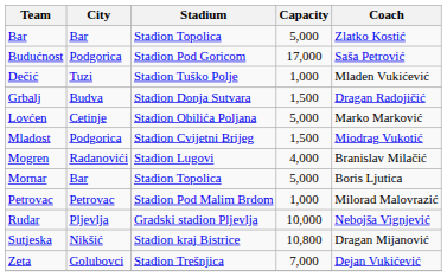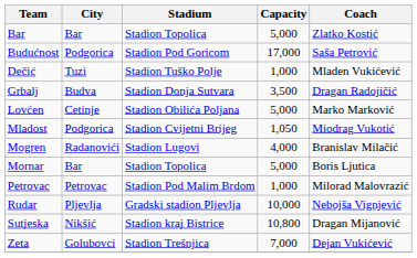 <table class="wikitable sortable">
 <tr>
 <th>Team</th>
 <th>City</th>
 <th>Stadium</th>
 <th>Capacity</th>
 <th>Coach</th>
 </tr>
 <tr>
 <td><a href='#'>Bar</a></td>
 <td><a href='#'>Bar</a></td>
 <td><a href='#'>Stadion Topolica</a></td>
 <td align="center">5,000</td>
 <td> <a href='#'>Zlatko Kostić</a></td>
 </tr>
 <tr>
 <td><a href='#'>Budućnost</a></td>
 <td><a href='#'>Podgorica</a></td>
 <td><a href='#'>Stadion Pod Goricom</a></td>
 <td align="center">17,000</td>
 <td> <a href='#'>Saša Petrović</a></td>
 </tr>
 <tr>
 <td><a href='#'>Dečić</a></td>
 <td><a href='#'>Tuzi</a></td>
 <td><a href='#'>Stadion Tuško Polje</a></td>
 <td align="center">1,000</td>
 <td> Mladen Vukićević</td>
 </tr>
 <tr>
 <td><a href='#'>Grbalj</a></td>
 <td><a href='#'>Budva</a></td>
 <td><a href='#'>Stadion Donja Sutvara</a></td>
-<td align="center">1,500</td>
+<td align="center">3,500</td>
 <td> <a href='#'>Dragan Radojičić</a></td>
 </tr>
 <tr>
 <td><a href='#'>Lovćen</a></td>
 <td><a href='#'>Cetinje</a></td>
 <td><a href='#'>Stadion Obilića Poljana</a></td>
 <td align="center">5,000</td>
 <td> Marko Marković</td>
 </tr>
 <tr>
 <td><a href='#'>Mladost</a></td>
 <td><a href='#'>Podgorica</a></td>
 <td><a href='#'>Stadion Cvijetni Brijeg</a></td>
-<td align="center">1,500</td>
+<td align="center">1,050</td>
 <td> <a href='#'>Miodrag Vukotić</a></td>
 </tr>
 <tr>
 <td><a href='#'>Mogren</a></td>
 <td><a href='#'>Radanovići</a></td>
 <td><a href='#'>Stadion Lugovi</a></td>
 <td align="center">4,000</td>
 <td> Branislav Milačić</td>
 </tr>
 <tr>
 <td><a href='#'>Mornar</a></td>
 <td><a href='#'>Bar</a></td>
 <td><a href='#'>Stadion Topolica</a></td>
 <td align="center">5,000</td>
 <td> Boris Ljutica</td>
 </tr>
 <tr>
 <td><a href='#'>Petrovac</a></td>
 <td><a href='#'>Petrovac</a></td>
 <td><a href='#'>Stadion Pod Malim Brdom</a></td>
 <td align="center">1,000</td>
 <td> Milorad Malovrazić</td>
 </tr>
 <tr>
 <td><a href='#'>Rudar</a></td>
 <td><a href='#'>Pljevlja</a></td>
 <td><a href='#'>Gradski stadion Pljevlja</a></td>
 <td align="center">10,000</td>
 <td> <a href='#'>Nebojša Vignjević</a></td>
 </tr>
 <tr>
 <td><a href='#'>Sutjeska</a></td>
 <td><a href='#'>Nikšić</a></td>
 <td><a href='#'>Stadion kraj Bistrice</a></td>
 <td align="center">10,800</td>
 <td> Dragan Mijanović</td>
 </tr>
 <tr>
 <td><a href='#'>Zeta</a></td>
 <td><a href='#'>Golubovci</a></td>
 <td><a href='#'>Stadion Trešnjica</a></td>
 <td align="center">7,000</td>
 <td> <a href='#'>Dejan Vukićević</a></td>
 </tr>
 <tr>
 </tr>
 </table>
